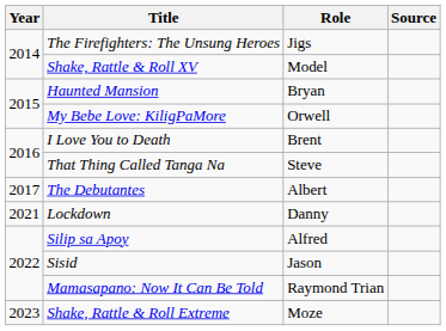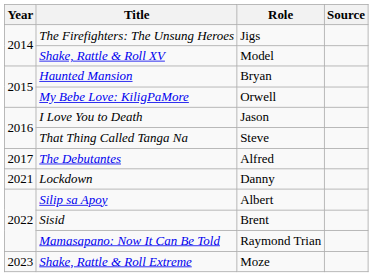 <table class="wikitable">
 <tr>
 <th>Year</th>
 <th>Title</th>
 <th>Role</th>
 <th>Source</th>
 </tr>
 <tr>
 <td rowspan="2">2014</td>
 <td><em>The Firefighters: The Unsung Heroes</em></td>
 <td>Jigs</td>
 <td></td>
 </tr>
 <tr>
 <td><em><a href='#'>Shake, Rattle & Roll XV</a></em></td>
 <td>Model</td>
 <td></td>
 </tr>
 <tr>
 <td rowspan="2">2015</td>
 <td><em><a href='#'>Haunted Mansion</a></em></td>
 <td>Bryan</td>
 <td></td>
 </tr>
 <tr>
 <td><em><a href='#'>My Bebe Love: KiligPaMore</a></em></td>
 <td>Orwell</td>
 <td></td>
 </tr>
 <tr>
 <td rowspan="2">2016</td>
 <td><em>I Love You to Death</em></td>
-<td>Brent</td>
+<td>Jason</td>
 <td></td>
 </tr>
 <tr>
 <td><em>That Thing Called Tanga Na</em></td>
 <td>Steve</td>
 <td></td>
 </tr>
 <tr>
 <td>2017</td>
 <td><em><a href='#'>The Debutantes</a></em></td>
-<td>Albert</td>
+<td>Alfred</td>
 <td></td>
 </tr>
 <tr>
 <td>2021</td>
 <td><em>Lockdown</em></td>
 <td>Danny</td>
 <td></td>
 </tr>
 <tr>
 <td rowspan="3">2022</td>
 <td><em><a href='#'>Silip sa Apoy</a></em></td>
-<td>Alfred</td>
+<td>Albert</td>
 <td></td>
 </tr>
 <tr>
 <td><em>Sisid</em></td>
-<td>Jason</td>
+<td>Brent</td>
 <td></td>
 </tr>
 <tr>
 <td><em><a href='#'>Mamasapano: Now It Can Be Told</a></em></td>
 <td>Raymond Trian</td>
 <td></td>
 </tr>
 <tr>
 <td>2023</td>
 <td><em><a href='#'>Shake, Rattle & Roll Extreme</a></em></td>
 <td>Moze</td>
 <td></td>
 </tr>
 </table>
